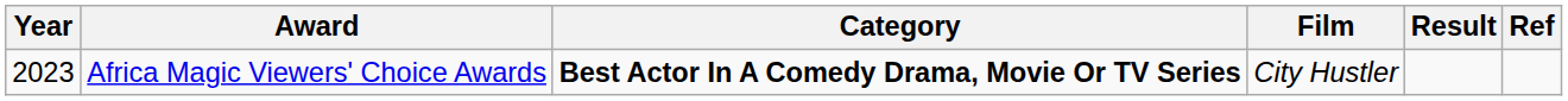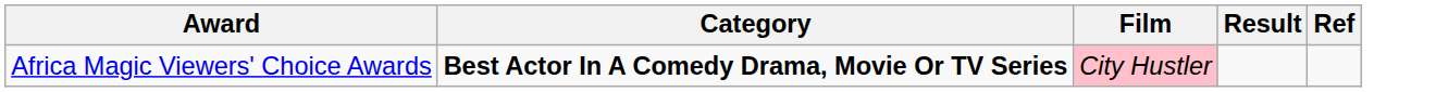 <table class="wikitable">
 <tr>
-<th>Year</th>
 <th>Award</th>
 <th>Category</th>
 <th>Film</th>
 <th>Result</th>
 <th>Ref</th>
 </tr>
 <tr>
-<td>2023</td>
 <td><a href='#'>Africa Magic Viewers' Choice Awards</a></td>
 <td><strong>Best Actor In A Comedy Drama, Movie Or TV Series</strong></td>
-<td><em>City Hustler</em></td>
+<td style="background: pink;"><em>City Hustler</em></td>
 <td></td>
 <td></td>
 </tr>
 </table>
